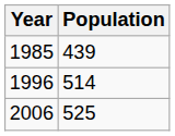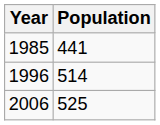 <table class="wikitable">
 <tr>
 <th>Year</th>
 <th>Population</th>
 </tr>
 <tr>
 <td>1985</td>
-<td>439</td>
+<td>441</td>
 </tr>
 <tr>
 <td>1996</td>
 <td>514</td>
 </tr>
 <tr>
 <td>2006</td>
 <td>525</td>
 </tr>
 </table>
